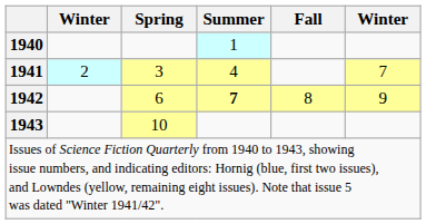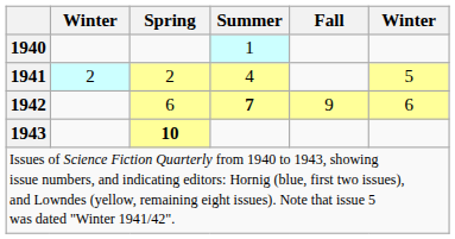 <table class="wikitable" style="font-size: 10pt; line-height: 11pt; margin-left: 2em; text-align: center; float: right">
 <tr>
 <th></th>
 <th>Winter</th>
 <th>Spring</th>
 <th>Summer</th>
 <th>Fall</th>
 <th>Winter</th>
 </tr>
 <tr>
 <th>1940</th>
 <td></td>
 <td></td>
 <td bgcolor=#ccffff>1</td>
 <td></td>
 <td></td>
 </tr>
 <tr>
 <th style="width:10%;">1941</th>
 <td style="width:18%;" bgcolor=#ccffff>2</td>
-<td style="width:18%;" bgcolor=#ffff99>3</td>
+<td style="width:18%;" bgcolor=#ffff99>2</td>
 <td style="width:18%;" bgcolor=#ffff99>4</td>
 <td></td>
-<td style="width:18%;" bgcolor=#ffff99>7</td>
+<td style="width:18%;" bgcolor=#ffff99>5</td>
 </tr>
 <tr>
 <th>1942</th>
 <td></td>
 <td bgcolor=#ffff99>6</td>
 <td bgcolor=#ffff99><strong>7</strong></td>
-<td bgcolor=#ffff99>8</td>
-<td style="width:18%;" bgcolor=#ffff99>9</td>
+<td bgcolor=#ffff99>9</td>
+<td style="width:18%;" bgcolor=#ffff99>6</td>
 </tr>
 <tr>
 <th>1943</th>
 <td></td>
-<td bgcolor=#ffff99>10</td>
+<td bgcolor=#ffff99><strong>10</strong></td>
 <td></td>
 <td></td>
 <td></td>
 </tr>
 <tr>
 <td colspan="13" style=" width:100%; font-size: 8pt; text-align:left">Issues of <em>Science Fiction Quarterly</em> from 1940 to 1943, showing<br>issue numbers, and indicating editors: Hornig (blue, first two issues),<br>and Lowndes (yellow, remaining eight issues). Note that issue 5<br>was dated "Winter 1941/42".</td>
 </tr>
 </table>
